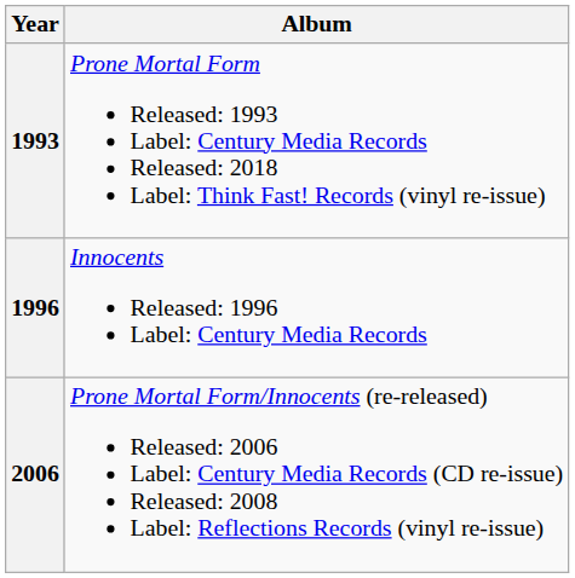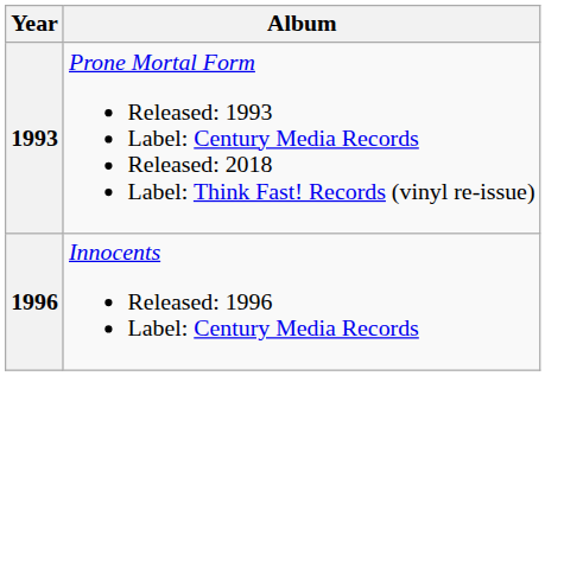 <table class="wikitable">
 <tr>
 <th>Year</th>
 <th>Album</th>
 </tr>
 <tr>
 <th bgcolor="#E7EBEE">1993</th>
 <td><em><a href='#'>Prone Mortal Form</a></em><br><ul><li>Released: 1993</li><li>Label: <a href='#'>Century Media Records</a></li><li>Released: 2018</li><li>Label: <a href='#'>Think Fast! Records</a> (vinyl re-issue)</li></ul></td>
 </tr>
 <tr>
 <th bgcolor="#E7EBEE">1996</th>
 <td><em><a href='#'>Innocents</a></em><br><ul><li>Released: 1996</li><li>Label: <a href='#'>Century Media Records</a></li></ul></td>
 </tr>
-<tr>
-<th bgcolor="#E7EBEE">2006</th>
-<td><em><a href='#'>Prone Mortal Form/Innocents</a></em> (re-released)<br><ul><li>Released: 2006</li><li>Label: <a href='#'>Century Media Records</a> (CD re-issue)</li><li>Released: 2008</li><li>Label: <a href='#'>Reflections Records</a> (vinyl re-issue)</li></ul></td>
-</tr>
 </table>
